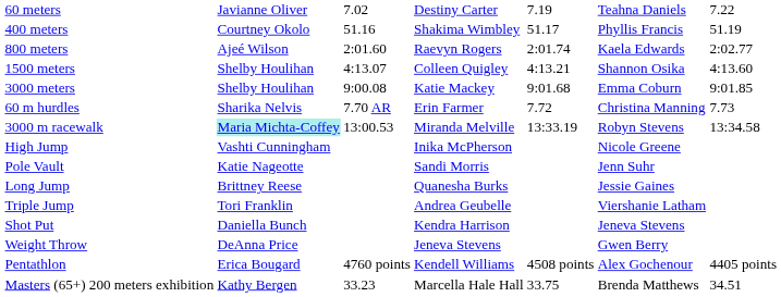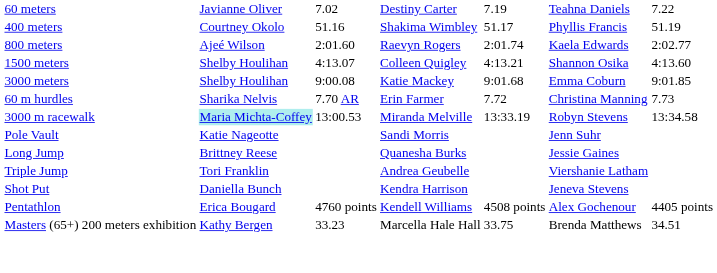 <table>
 <tr>
 <td><a href='#'>60 meters</a></td>
 <td><a href='#'>Javianne Oliver</a></td>
 <td>7.02</td>
 <td><a href='#'>Destiny Carter</a></td>
 <td>7.19</td>
 <td><a href='#'>Teahna Daniels</a></td>
 <td>7.22</td>
 </tr>
 <tr>
 <td><a href='#'>400 meters</a></td>
 <td><a href='#'>Courtney Okolo</a></td>
 <td>51.16</td>
 <td><a href='#'>Shakima Wimbley</a></td>
 <td>51.17</td>
 <td><a href='#'>Phyllis Francis</a></td>
 <td>51.19</td>
 </tr>
 <tr>
 <td><a href='#'>800 meters</a></td>
 <td><a href='#'>Ajeé Wilson</a></td>
 <td>2:01.60</td>
 <td><a href='#'>Raevyn Rogers</a></td>
 <td>2:01.74</td>
 <td><a href='#'>Kaela Edwards</a></td>
 <td>2:02.77</td>
 </tr>
 <tr>
 <td><a href='#'>1500 meters</a></td>
 <td><a href='#'>Shelby Houlihan</a></td>
 <td>4:13.07</td>
 <td><a href='#'>Colleen Quigley</a></td>
 <td>4:13.21</td>
 <td><a href='#'>Shannon Osika</a></td>
 <td>4:13.60</td>
 </tr>
 <tr>
 <td><a href='#'>3000 meters</a></td>
 <td><a href='#'>Shelby Houlihan</a></td>
 <td>9:00.08</td>
 <td><a href='#'>Katie Mackey</a></td>
 <td>9:01.68</td>
 <td><a href='#'>Emma Coburn</a></td>
 <td>9:01.85</td>
 </tr>
 <tr>
 <td><a href='#'>60 m hurdles</a></td>
 <td><a href='#'>Sharika Nelvis</a></td>
 <td>7.70 <a href='#'>AR</a></td>
 <td><a href='#'>Erin Farmer</a></td>
 <td>7.72</td>
 <td><a href='#'>Christina Manning</a></td>
 <td>7.73</td>
 </tr>
 <tr>
 <td><a href='#'>3000 m racewalk</a></td>
 <td style="background: paleturquoise;"><a href='#'>Maria Michta-Coffey</a></td>
 <td>13:00.53</td>
 <td><a href='#'>Miranda Melville</a></td>
 <td>13:33.19</td>
 <td><a href='#'>Robyn Stevens</a></td>
 <td>13:34.58</td>
 </tr>
 <tr>
-<td><a href='#'>High Jump</a></td>
-<td><a href='#'>Vashti Cunningham</a></td>
-<td></td>
-<td><a href='#'>Inika McPherson</a></td>
-<td></td>
-<td><a href='#'>Nicole Greene</a></td>
-<td></td>
-</tr>
-<tr>
 <td><a href='#'>Pole Vault</a></td>
 <td><a href='#'>Katie Nageotte</a></td>
 <td></td>
 <td><a href='#'>Sandi Morris</a></td>
 <td></td>
 <td><a href='#'>Jenn Suhr</a></td>
 <td></td>
 </tr>
 <tr>
 <td><a href='#'>Long Jump</a></td>
 <td><a href='#'>Brittney Reese</a></td>
 <td></td>
 <td><a href='#'>Quanesha Burks</a></td>
 <td></td>
 <td><a href='#'>Jessie Gaines</a></td>
 <td></td>
 </tr>
 <tr>
 <td><a href='#'>Triple Jump</a></td>
 <td><a href='#'>Tori Franklin</a></td>
 <td></td>
 <td><a href='#'>Andrea Geubelle</a></td>
 <td></td>
 <td><a href='#'>Viershanie Latham</a></td>
 <td></td>
 </tr>
 <tr>
 <td><a href='#'>Shot Put</a></td>
 <td><a href='#'>Daniella Bunch</a></td>
 <td></td>
 <td><a href='#'>Kendra Harrison</a></td>
 <td></td>
 <td><a href='#'>Jeneva Stevens</a></td>
 <td></td>
 </tr>
 <tr>
-<td><a href='#'>Weight Throw</a></td>
-<td><a href='#'>DeAnna Price</a></td>
-<td></td>
-<td><a href='#'>Jeneva Stevens</a></td>
-<td></td>
-<td><a href='#'>Gwen Berry</a></td>
-<td></td>
-</tr>
-<tr>
 <td><a href='#'>Pentathlon</a></td>
 <td><a href='#'>Erica Bougard</a></td>
 <td>4760 points</td>
 <td><a href='#'>Kendell Williams</a></td>
 <td>4508 points</td>
 <td><a href='#'>Alex Gochenour</a></td>
 <td>4405 points</td>
 </tr>
 <tr>
 <td><a href='#'>Masters</a> (65+) 200 meters exhibition</td>
 <td><a href='#'>Kathy Bergen</a></td>
 <td>33.23</td>
 <td>Marcella Hale Hall</td>
 <td>33.75</td>
 <td>Brenda Matthews</td>
 <td>34.51</td>
 </tr>
 </table>
